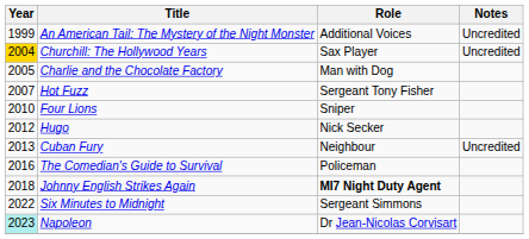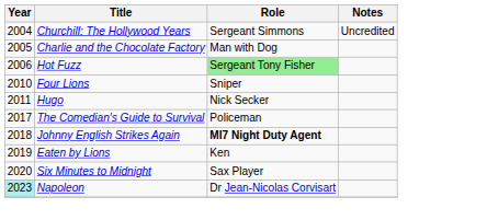 <table class="wikitable">
 <tr>
 <th>Year</th>
 <th>Title</th>
 <th>Role</th>
 <th>Notes</th>
 </tr>
 <tr>
-<td>1999</td>
-<td><em><a href='#'>An American Tail: The Mystery of the Night Monster</a></em></td>
-<td>Additional Voices</td>
-<td>Uncredited</td>
-</tr>
-<tr>
-<td style="background: gold;">2004</td>
+<td>2004</td>
 <td><em><a href='#'>Churchill: The Hollywood Years</a></em></td>
-<td>Sax Player</td>
+<td>Sergeant Simmons</td>
 <td>Uncredited</td>
 </tr>
 <tr>
 <td>2005</td>
 <td><em><a href='#'>Charlie and the Chocolate Factory</a></em></td>
 <td>Man with Dog</td>
 <td></td>
 </tr>
 <tr>
-<td>2007</td>
+<td>2006</td>
 <td><em><a href='#'>Hot Fuzz</a></em></td>
-<td>Sergeant Tony Fisher</td>
+<td style="background: lightgreen;">Sergeant Tony Fisher</td>
 <td></td>
 </tr>
 <tr>
 <td>2010</td>
 <td><em><a href='#'>Four Lions</a></em></td>
 <td>Sniper</td>
 <td></td>
 </tr>
 <tr>
-<td>2012</td>
+<td>2011</td>
 <td><a href='#'><em>Hugo</em></a></td>
 <td>Nick Secker</td>
 <td></td>
 </tr>
 <tr>
-<td>2013</td>
-<td><em><a href='#'>Cuban Fury</a></em></td>
-<td>Neighbour</td>
-<td>Uncredited</td>
-</tr>
-<tr>
-<td>2016</td>
+<td>2017</td>
 <td><em><a href='#'>The Comedian's Guide to Survival</a></em></td>
 <td>Policeman</td>
 <td></td>
 </tr>
 <tr>
 <td>2018</td>
 <td><em><a href='#'>Johnny English Strikes Again</a></em></td>
 <td><strong>MI7 Night Duty Agent</strong></td>
 <td></td>
 </tr>
 <tr>
-<td>2022</td>
+<td>2019</td>
+<td><em><a href='#'>Eaten by Lions</a></em></td>
+<td>Ken</td>
+<td></td>
+</tr>
+<tr>
+<td>2020</td>
 <td><em><a href='#'>Six Minutes to Midnight</a></em></td>
-<td>Sergeant Simmons</td>
+<td>Sax Player</td>
 <td></td>
 </tr>
 <tr>
 <td style="background: paleturquoise;">2023</td>
 <td><em><a href='#'>Napoleon</a></em></td>
 <td>Dr <a href='#'>Jean-Nicolas Corvisart</a></td>
 <td></td>
 </tr>
 <tr>
 </tr>
 </table>
